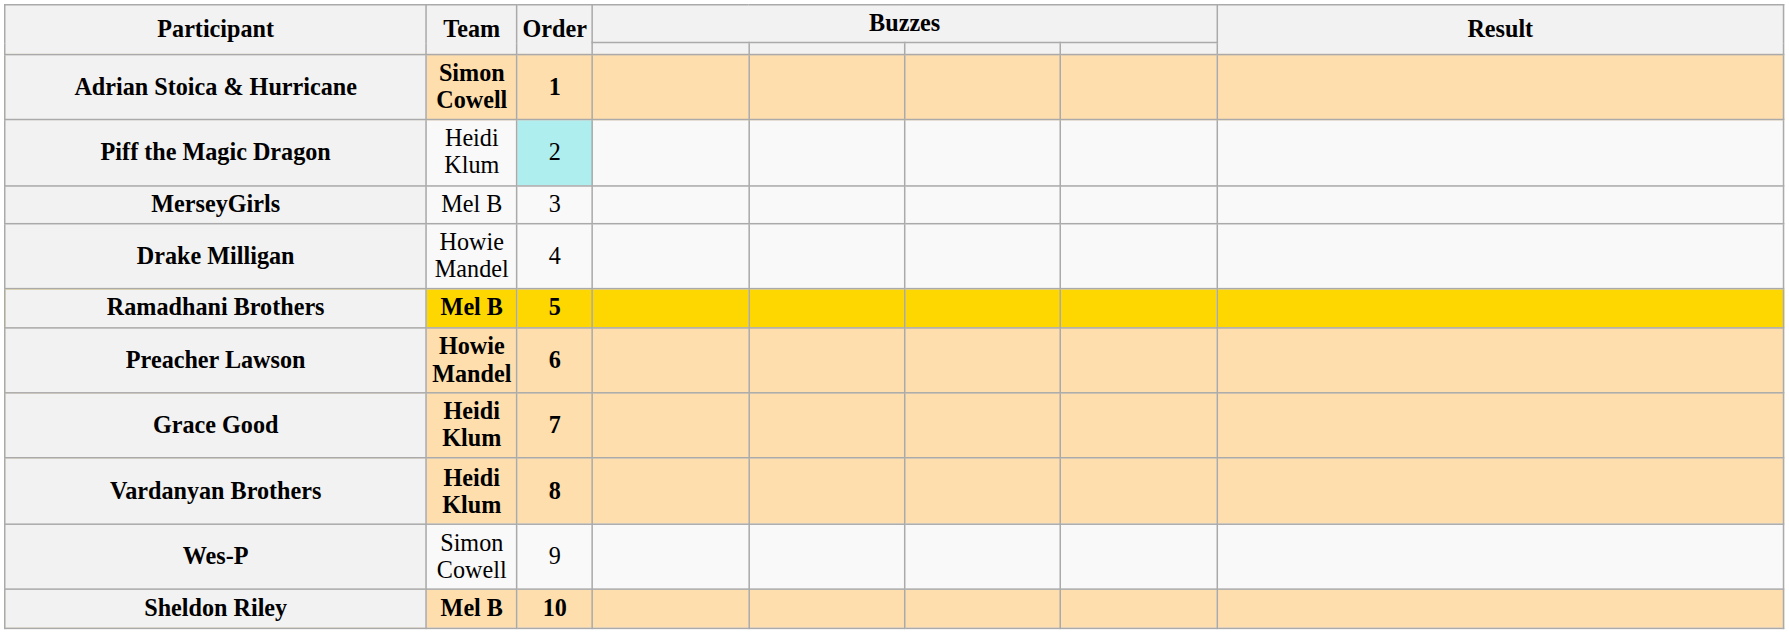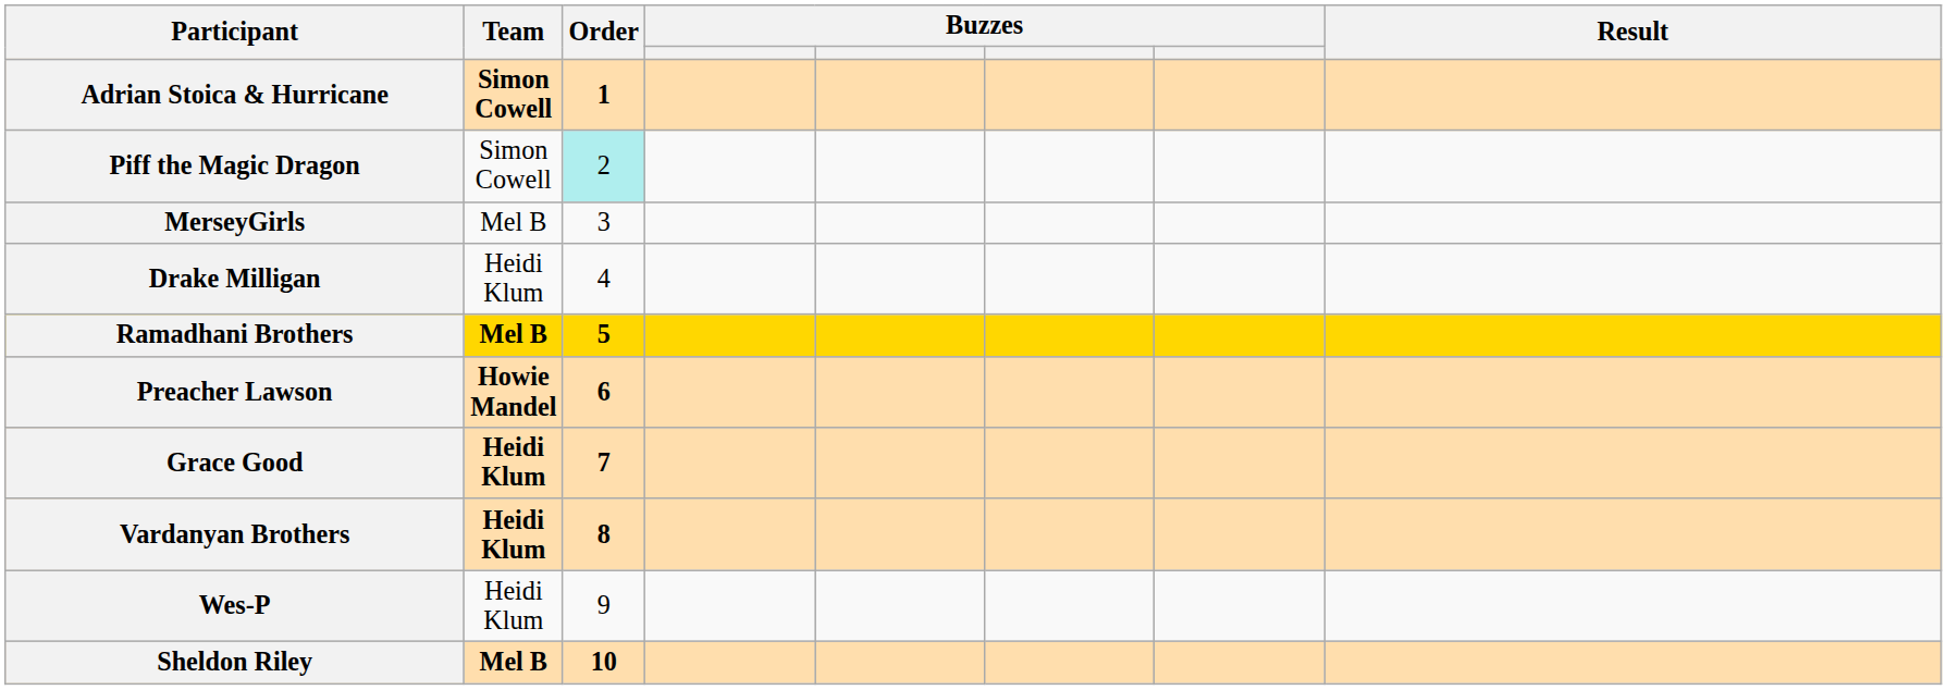 <table class="wikitable plainrowheaders sortable" style="text-align:center;">
 <tr>
 <th scope="col" rowspan="2" class="unsortable" style="width:17em;">Participant</th>
 <th scope="col" rowspan="2" style="width:1em;">Team</th>
 <th scope="col" rowspan="2" style="width:1em;">Order</th>
 <th scope="col" colspan="4" class="unsortable" style="width:24em;">Buzzes</th>
 <th scope="col" rowspan="2" style="width:23em;">Result</th>
 </tr>
 <tr>
 <th scope="col" class="unsortable" style="width:6em;"></th>
 <th scope="col" class="unsortable" style="width:6em;"></th>
 <th scope="col" class="unsortable" style="width:6em;"></th>
 <th scope="col" class="unsortable" style="width:6em;"></th>
 </tr>
 <tr style="background:navajowhite">
 <th scope="row"><strong>Adrian Stoica & Hurricane</strong></th>
 <td><strong>Simon Cowell</strong></td>
 <td><strong>1</strong></td>
 <td style="text-align:center;"></td>
 <td style="text-align:center;"></td>
 <td style="text-align:center;"></td>
 <td style="text-align:center;"></td>
 <td><strong></strong></td>
 </tr>
 <tr>
 <th scope="row">Piff the Magic Dragon</th>
-<td>Heidi Klum</td>
+<td>Simon Cowell</td>
 <td style="background: paleturquoise;">2</td>
 <td style="text-align:center;"></td>
 <td style="text-align:center;"></td>
 <td style="text-align:center;"></td>
 <td style="text-align:center;"></td>
 <td></td>
 </tr>
 <tr>
 <th scope="row">MerseyGirls</th>
 <td>Mel B</td>
 <td>3</td>
 <td style="text-align:center;"></td>
 <td style="text-align:center;"></td>
 <td style="text-align:center;"></td>
 <td style="text-align:center;"></td>
 <td></td>
 </tr>
 <tr>
 <th scope="row">Drake Milligan</th>
-<td>Howie Mandel</td>
+<td>Heidi Klum</td>
 <td>4</td>
 <td style="text-align:center;"></td>
 <td style="text-align:center;"></td>
 <td style="text-align:center;"></td>
 <td style="text-align:center;"></td>
 <td></td>
 </tr>
 <tr style="background:gold">
 <th scope="row"><strong>Ramadhani Brothers</strong></th>
 <td><strong>Mel B</strong></td>
 <td><strong>5</strong></td>
 <td style="text-align:center;"></td>
 <td style="text-align:center;"></td>
 <td style="text-align:center;"></td>
 <td style="text-align:center;"></td>
 <td><strong></strong></td>
 </tr>
 <tr style="background:navajowhite">
 <th scope="row"><strong>Preacher Lawson</strong></th>
 <td><strong>Howie Mandel</strong></td>
 <td><strong>6</strong></td>
 <td style="text-align:center;"></td>
 <td style="text-align:center;"></td>
 <td style="text-align:center;"></td>
 <td style="text-align:center;"></td>
 <td><strong></strong></td>
 </tr>
 <tr style="background:navajowhite">
 <th scope="row"><strong>Grace Good</strong></th>
 <td><strong>Heidi Klum</strong></td>
 <td><strong>7</strong></td>
 <td style="text-align:center;"></td>
 <td style="text-align:center;"></td>
 <td style="text-align:center;"></td>
 <td style="text-align:center;"></td>
 <td><strong></strong></td>
 </tr>
 <tr style="background:navajowhite">
 <th scope="row"><strong>Vardanyan Brothers</strong></th>
 <td><strong>Heidi Klum</strong></td>
 <td><strong>8</strong></td>
 <td style="text-align:center;"></td>
 <td style="text-align:center;"></td>
 <td style="text-align:center;"></td>
 <td style="text-align:center;"></td>
 <td><strong></strong></td>
 </tr>
 <tr>
 <th scope="row">Wes-P</th>
-<td>Simon Cowell</td>
+<td>Heidi Klum</td>
 <td>9</td>
 <td style="text-align:center;"></td>
 <td style="text-align:center;"></td>
 <td style="text-align:center;"></td>
 <td style="text-align:center;"></td>
 <td></td>
 </tr>
 <tr style="background:navajowhite">
 <th scope="row"><strong>Sheldon Riley</strong></th>
 <td><strong>Mel B</strong></td>
 <td><strong>10</strong></td>
 <td style="text-align:center;"></td>
 <td style="text-align:center;"></td>
 <td style="text-align:center;"></td>
 <td style="text-align:center;"></td>
 <td><strong></strong></td>
 </tr>
 </table>
